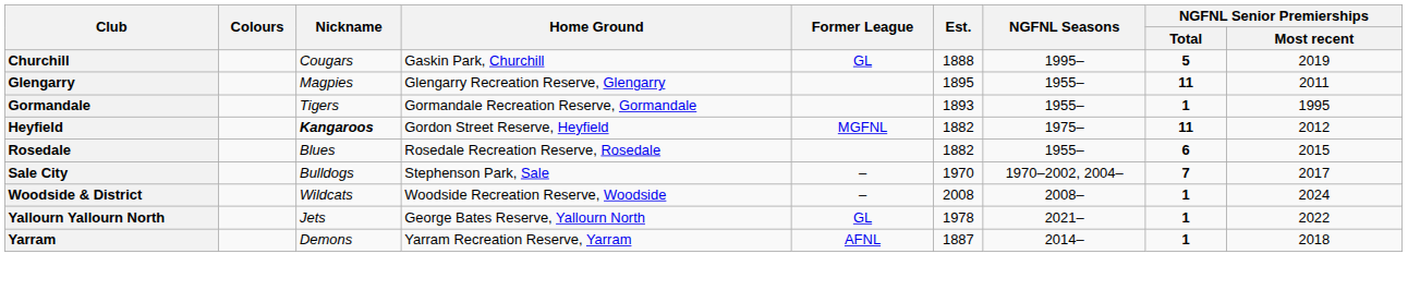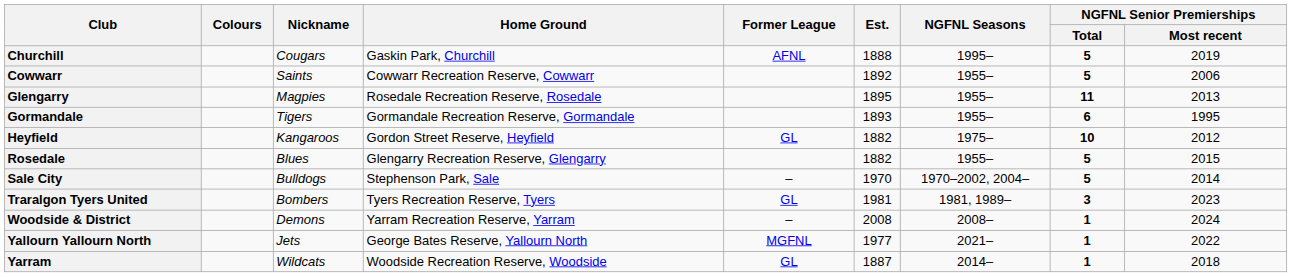 <table class="wikitable sortable mw-collapsible mw-collapsed" style="text-align:center; width:100%">
 <tr>
 <th rowspan="2">Club</th>
 <th rowspan="2">Colours</th>
 <th rowspan="2">Nickname</th>
 <th rowspan="2">Home Ground</th>
 <th rowspan="2">Former League</th>
 <th rowspan="2">Est.</th>
 <th rowspan="2">NGFNL Seasons</th>
 <th colspan="2">NGFNL Senior Premierships</th>
 </tr>
 <tr>
 <th>Total</th>
 <th>Most recent</th>
 </tr>
 <tr>
 <th style="text-align:left">Churchill</th>
 <td></td>
 <td align="left"><em>Cougars</em></td>
 <td align="left">Gaskin Park, <a href='#'>Churchill</a></td>
-<td><a href='#'>GL</a></td>
+<td><a href='#'>AFNL</a></td>
 <td>1888</td>
 <td>1995–</td>
 <td><strong>5</strong></td>
 <td>2019</td>
 </tr>
 <tr>
+<th style="text-align:left">Cowwarr</th>
+<td></td>
+<td align="left"><em>Saints</em></td>
+<td align="left">Cowwarr Recreation Reserve, <a href='#'>Cowwarr</a></td>
+<td></td>
+<td>1892</td>
+<td>1955–</td>
+<td><strong>5</strong></td>
+<td>2006</td>
+</tr>
+<tr>
 <th style="text-align:left">Glengarry</th>
 <td></td>
 <td align="left"><em>Magpies</em></td>
-<td align="left">Glengarry Recreation Reserve, <a href='#'>Glengarry</a></td>
+<td align="left">Rosedale Recreation Reserve, <a href='#'>Rosedale</a></td>
 <td></td>
 <td>1895</td>
 <td>1955–</td>
 <td><strong>11</strong></td>
-<td>2011</td>
+<td>2013</td>
 </tr>
 <tr>
 <th style="text-align:left">Gormandale</th>
 <td></td>
 <td align="left"><em>Tigers</em></td>
 <td align="left">Gormandale Recreation Reserve, <a href='#'>Gormandale</a></td>
 <td></td>
 <td>1893</td>
 <td>1955–</td>
-<td><strong>1</strong></td>
+<td><strong>6</strong></td>
 <td>1995</td>
 </tr>
 <tr>
 <th style="text-align:left">Heyfield</th>
 <td></td>
-<td align="left"><strong><em>Kangaroos</em></strong></td>
+<td align="left"><em>Kangaroos</em></td>
 <td align="left">Gordon Street Reserve, <a href='#'>Heyfield</a></td>
-<td><a href='#'>MGFNL</a></td>
+<td><a href='#'>GL</a></td>
 <td>1882</td>
 <td>1975–</td>
-<td><strong>11</strong></td>
+<td><strong>10</strong></td>
 <td>2012</td>
 </tr>
 <tr>
 <th style="text-align:left">Rosedale</th>
 <td></td>
 <td align="left"><em>Blues</em></td>
-<td align="left">Rosedale Recreation Reserve, <a href='#'>Rosedale</a></td>
+<td align="left">Glengarry Recreation Reserve, <a href='#'>Glengarry</a></td>
 <td></td>
 <td>1882</td>
 <td>1955–</td>
-<td><strong>6</strong></td>
+<td><strong>5</strong></td>
 <td>2015</td>
 </tr>
 <tr>
 <th style="text-align:left">Sale City</th>
 <td></td>
 <td align="left"><em>Bulldogs</em></td>
 <td align="left">Stephenson Park, <a href='#'>Sale</a></td>
 <td>–</td>
 <td>1970</td>
 <td>1970–2002, 2004–</td>
-<td><strong>7</strong></td>
-<td>2017</td>
+<td><strong>5</strong></td>
+<td>2014</td>
+</tr>
+<tr>
+<th style="text-align:left">Traralgon Tyers United</th>
+<td></td>
+<td align="left"><em>Bombers</em></td>
+<td align="left">Tyers Recreation Reserve, <a href='#'>Tyers</a></td>
+<td><a href='#'>GL</a></td>
+<td>1981</td>
+<td>1981, 1989–</td>
+<td><strong>3</strong></td>
+<td>2023</td>
 </tr>
 <tr>
 <th style="text-align:left">Woodside & District</th>
 <td></td>
-<td align="left"><em>Wildcats</em></td>
-<td align="left">Woodside Recreation Reserve, <a href='#'>Woodside</a></td>
+<td align="left"><em>Demons</em></td>
+<td align="left">Yarram Recreation Reserve, <a href='#'>Yarram</a></td>
 <td>–</td>
 <td>2008</td>
 <td>2008–</td>
 <td><strong>1</strong></td>
 <td>2024</td>
 </tr>
 <tr>
 <th style="text-align:left">Yallourn Yallourn North</th>
 <td></td>
 <td align="left"><em>Jets</em></td>
 <td align="left">George Bates Reserve, <a href='#'>Yallourn North</a></td>
-<td><a href='#'>GL</a></td>
-<td>1978</td>
+<td><a href='#'>MGFNL</a></td>
+<td>1977</td>
 <td>2021–</td>
 <td><strong>1</strong></td>
 <td>2022</td>
 </tr>
 <tr>
 <th style="text-align:left">Yarram</th>
 <td></td>
-<td align="left"><em>Demons</em></td>
-<td align="left">Yarram Recreation Reserve, <a href='#'>Yarram</a></td>
-<td><a href='#'>AFNL</a></td>
+<td align="left"><em>Wildcats</em></td>
+<td align="left">Woodside Recreation Reserve, <a href='#'>Woodside</a></td>
+<td><a href='#'>GL</a></td>
 <td>1887</td>
 <td>2014–</td>
 <td><strong>1</strong></td>
 <td>2018</td>
 </tr>
 </table>
